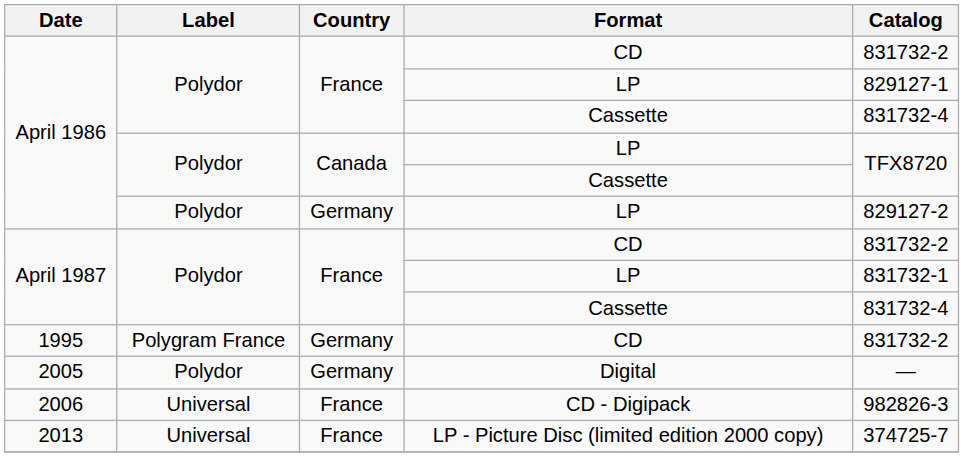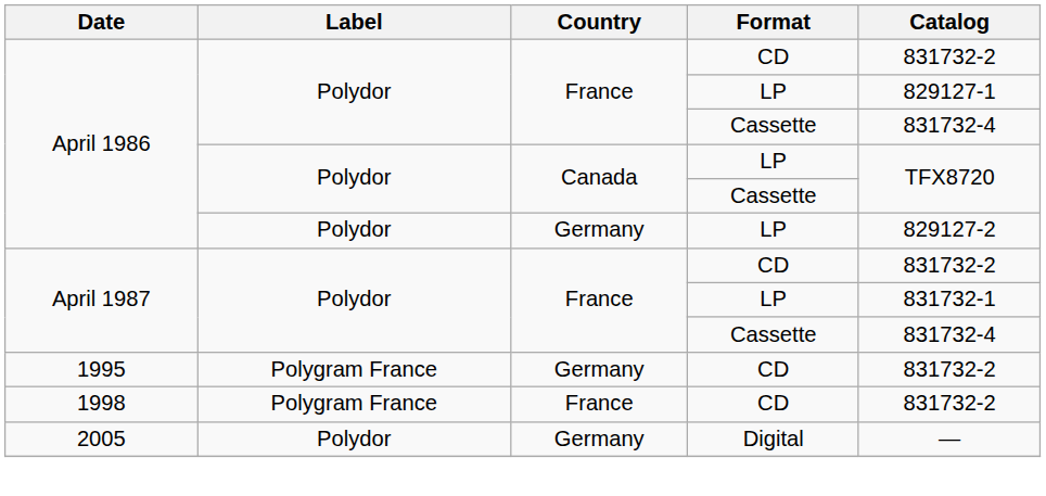 <table class="wikitable" width="60%" border="1">
 <tr>
 <th>Date</th>
 <th>Label</th>
 <th>Country</th>
 <th>Format</th>
 <th>Catalog</th>
 </tr>
 <tr>
 <td rowspan=6 align=center>April 1986</td>
 <td rowspan=3 align=center>Polydor</td>
 <td rowspan=3 align=center>France</td>
 <td align=center>CD</td>
 <td align=center>831732-2</td>
 </tr>
 <tr>
 <td align=center>LP</td>
 <td align=center>829127-1</td>
 </tr>
 <tr>
 <td align=center>Cassette</td>
 <td align=center>831732-4</td>
 </tr>
 <tr>
 <td rowspan=2 align=center>Polydor</td>
 <td rowspan=2 align=center>Canada</td>
 <td align=center>LP</td>
 <td rowspan=2 align=center>TFX8720</td>
 </tr>
 <tr>
 <td align=center>Cassette</td>
 </tr>
 <tr>
 <td align=center>Polydor</td>
 <td align=center>Germany</td>
 <td align=center>LP</td>
 <td align=center>829127-2</td>
 </tr>
 <tr>
 <td rowspan=3 align=center>April 1987</td>
 <td rowspan=3 align=center>Polydor</td>
 <td rowspan=3 align=center>France</td>
 <td align=center>CD</td>
 <td align=center>831732-2</td>
 </tr>
 <tr>
 <td align=center>LP</td>
 <td align=center>831732-1</td>
 </tr>
 <tr>
 <td align=center>Cassette</td>
 <td align=center>831732-4</td>
 </tr>
 <tr>
 <td align="center">1995</td>
 <td align="center">Polygram France</td>
 <td align=center>Germany</td>
 <td align="center">CD</td>
 <td align="center">831732-2</td>
 </tr>
 <tr>
+<td align="center">1998</td>
+<td align="center">Polygram France</td>
+<td align="center">France</td>
+<td align="center">CD</td>
+<td align="center">831732-2</td>
+</tr>
+<tr>
 <td align="center">2005</td>
 <td align="center">Polydor</td>
 <td align=center>Germany</td>
 <td align="center">Digital</td>
 <td align="center">—</td>
 </tr>
 <tr>
-<td align="center">2006</td>
-<td align="center">Universal</td>
-<td align="center">France</td>
-<td align="center">CD - Digipack</td>
-<td align="center">982826-3</td>
-</tr>
-<tr>
-<td align="center">2013</td>
-<td align="center">Universal</td>
-<td align="center">France</td>
-<td align="center">LP - Picture Disc (limited edition 2000 copy)</td>
-<td align="center">374725-7</td>
-</tr>
-<tr>
 </tr>
 </table>
